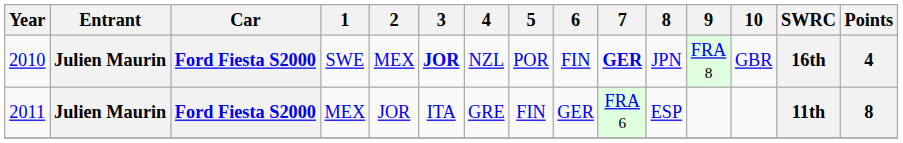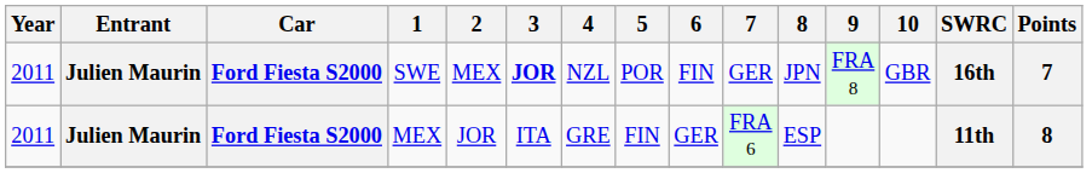 <table class="wikitable" border="1" style="text-align:center; font-size:90%;">
 <tr>
 <th>Year</th>
 <th>Entrant</th>
 <th>Car</th>
 <th>1</th>
 <th>2</th>
 <th>3</th>
 <th>4</th>
 <th>5</th>
 <th>6</th>
 <th>7</th>
 <th>8</th>
 <th>9</th>
 <th>10</th>
 <th>SWRC</th>
 <th>Points</th>
 </tr>
 <tr>
-<td><a href='#'>2010</a></td>
+<td><a href='#'>2011</a></td>
 <th>Julien Maurin</th>
 <th><a href='#'>Ford Fiesta S2000</a></th>
 <td><a href='#'>SWE</a></td>
 <td><a href='#'>MEX</a></td>
 <td><strong><a href='#'>JOR</a></strong></td>
 <td><a href='#'>NZL</a></td>
 <td><a href='#'>POR</a></td>
 <td><a href='#'>FIN</a></td>
-<td><strong><a href='#'>GER</a></strong></td>
+<td><a href='#'>GER</a></td>
 <td><a href='#'>JPN</a></td>
 <td style="background:#DFFFDF;"><a href='#'>FRA</a><br><small>8</small></td>
 <td><a href='#'>GBR</a></td>
 <th>16th</th>
-<th>4</th>
+<th>7</th>
 </tr>
 <tr>
 <td><a href='#'>2011</a></td>
 <th>Julien Maurin</th>
 <th><a href='#'>Ford Fiesta S2000</a></th>
 <td><a href='#'>MEX</a></td>
 <td><a href='#'>JOR</a></td>
 <td><a href='#'>ITA</a></td>
 <td><a href='#'>GRE</a></td>
 <td><a href='#'>FIN</a></td>
 <td><a href='#'>GER</a></td>
 <td style="background:#DFFFDF;"><a href='#'>FRA</a><br><small>6</small></td>
 <td><a href='#'>ESP</a></td>
 <td></td>
 <td></td>
 <th>11th</th>
 <th>8</th>
 </tr>
 <tr>
 </tr>
 </table>
